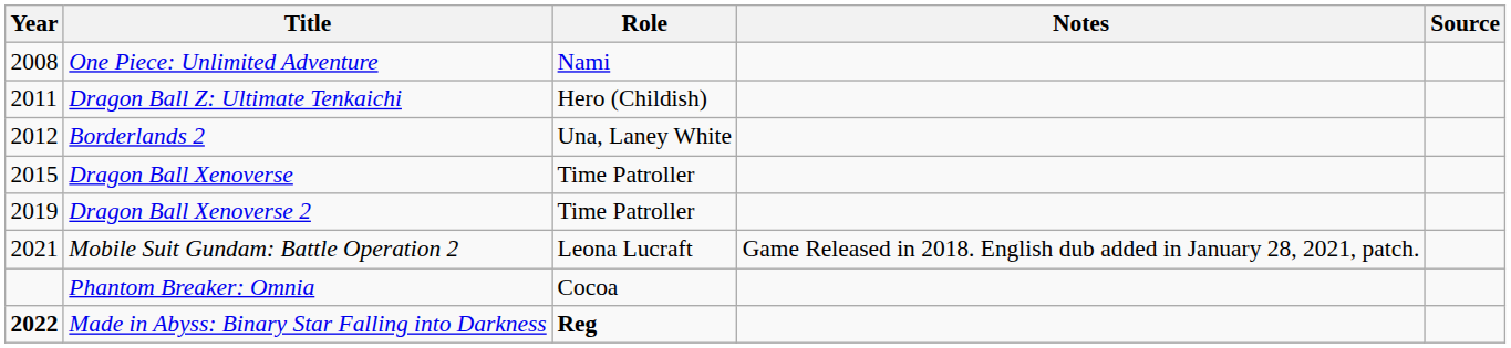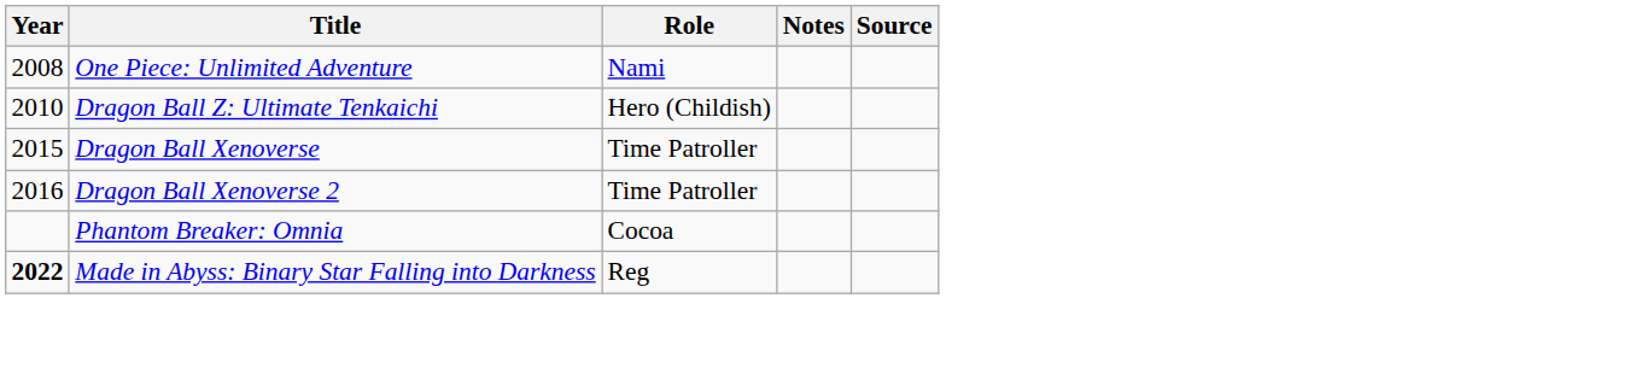 <table class="wikitable sortable plainrowheaders">
 <tr>
 <th>Year</th>
 <th>Title</th>
 <th>Role</th>
 <th class="unsortable">Notes</th>
 <th class="unsortable">Source</th>
 </tr>
 <tr>
 <td>2008</td>
 <td><em><a href='#'>One Piece: Unlimited Adventure</a></em></td>
 <td><a href='#'>Nami</a></td>
 <td></td>
 <td></td>
 </tr>
 <tr>
-<td>2011</td>
+<td>2010</td>
 <td><em><a href='#'>Dragon Ball Z: Ultimate Tenkaichi</a></em></td>
 <td>Hero (Childish)</td>
-<td></td>
-<td></td>
-</tr>
-<tr>
-<td>2012</td>
-<td><em><a href='#'>Borderlands 2</a></em></td>
-<td>Una, Laney White</td>
 <td></td>
 <td></td>
 </tr>
 <tr>
 <td>2015</td>
 <td><em><a href='#'>Dragon Ball Xenoverse</a></em></td>
 <td>Time Patroller</td>
 <td></td>
 <td></td>
 </tr>
 <tr>
-<td>2019</td>
+<td>2016</td>
 <td><em><a href='#'>Dragon Ball Xenoverse 2</a></em></td>
 <td>Time Patroller</td>
 <td></td>
-<td></td>
-</tr>
-<tr>
-<td>2021</td>
-<td><em>Mobile Suit Gundam: Battle Operation 2</em></td>
-<td>Leona Lucraft</td>
-<td>Game Released in 2018. English dub added in January 28, 2021, patch.</td>
 <td></td>
 </tr>
 <tr>
 <td></td>
 <td><em><a href='#'>Phantom Breaker: Omnia</a></em></td>
 <td>Cocoa</td>
 <td></td>
 <td></td>
 </tr>
 <tr>
 <td><strong>2022</strong></td>
 <td><em><a href='#'>Made in Abyss: Binary Star Falling into Darkness</a></em></td>
-<td><strong>Reg</strong></td>
+<td>Reg</td>
 <td></td>
 <td></td>
 </tr>
 </table>
